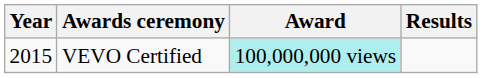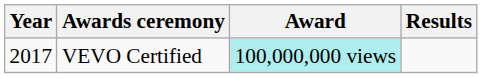 <table class="wikitable">
 <tr>
 <th>Year</th>
 <th>Awards ceremony</th>
 <th>Award</th>
 <th>Results</th>
 </tr>
 <tr>
-<td>2015</td>
+<td>2017</td>
 <td>VEVO Certified</td>
 <td style="background: paleturquoise;">100,000,000 views</td>
 <td></td>
 </tr>
 </table>
